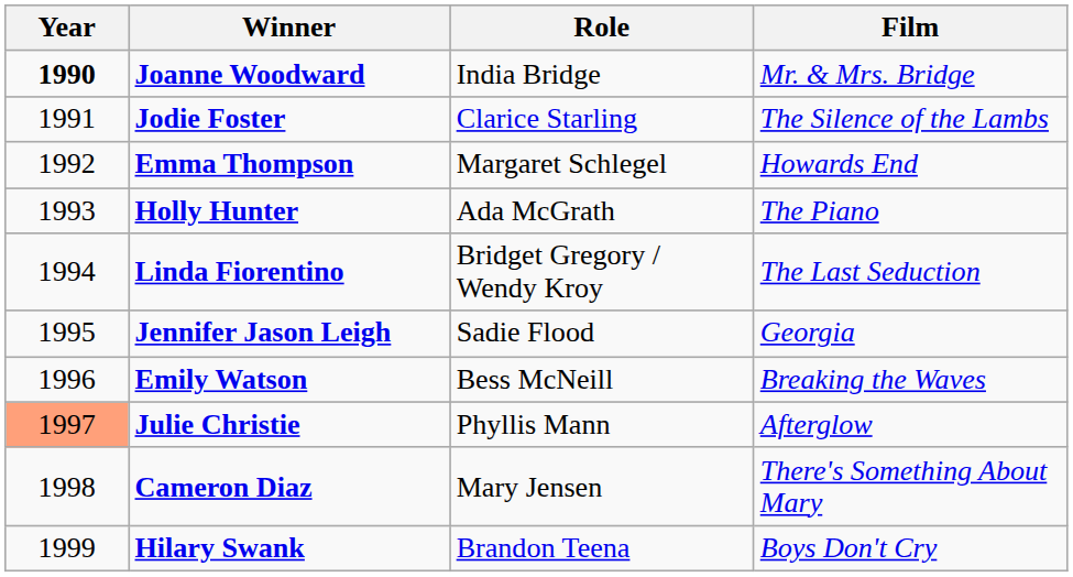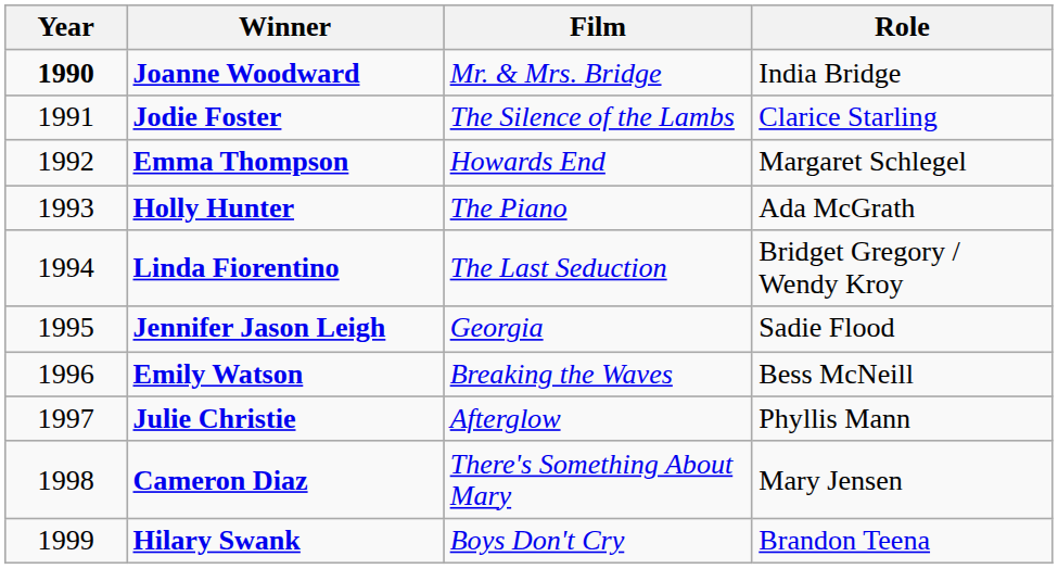 <table class="wikitable" width="95%" cellpadding="5">
 <tr>
 <th width="100"><strong>Year</strong></th>
 <th width="300"><strong>Winner</strong></th>
+<th width="300"><strong>Film</strong></th>
 <th width="300"><strong>Role</strong></th>
-<th width="300"><strong>Film</strong></th>
 </tr>
 <tr>
 <td style="text-align:center;"><strong>1990</strong></td>
 <td><strong><a href='#'>Joanne Woodward</a></strong></td>
+<td><em><a href='#'>Mr. & Mrs. Bridge</a></em></td>
 <td>India Bridge</td>
-<td><em><a href='#'>Mr. & Mrs. Bridge</a></em></td>
 </tr>
 <tr>
 <td style="text-align:center;">1991</td>
 <td><strong><a href='#'>Jodie Foster</a></strong></td>
+<td><em><a href='#'>The Silence of the Lambs</a></em></td>
 <td><a href='#'>Clarice Starling</a></td>
-<td><em><a href='#'>The Silence of the Lambs</a></em></td>
 </tr>
 <tr>
 <td style="text-align:center;">1992</td>
 <td><strong><a href='#'>Emma Thompson</a></strong></td>
+<td><em><a href='#'>Howards End</a></em></td>
 <td>Margaret Schlegel</td>
-<td><em><a href='#'>Howards End</a></em></td>
 </tr>
 <tr>
 <td style="text-align:center;">1993</td>
 <td><strong><a href='#'>Holly Hunter</a></strong></td>
+<td><em><a href='#'>The Piano</a></em></td>
 <td>Ada McGrath</td>
-<td><em><a href='#'>The Piano</a></em></td>
 </tr>
 <tr>
 <td style="text-align:center;">1994</td>
 <td><strong><a href='#'>Linda Fiorentino</a></strong></td>
+<td><em><a href='#'>The Last Seduction</a></em></td>
 <td>Bridget Gregory / Wendy Kroy</td>
-<td><em><a href='#'>The Last Seduction</a></em></td>
 </tr>
 <tr>
 <td style="text-align:center;">1995</td>
 <td><strong><a href='#'>Jennifer Jason Leigh</a></strong></td>
+<td><em><a href='#'>Georgia</a></em></td>
 <td>Sadie Flood</td>
-<td><em><a href='#'>Georgia</a></em></td>
 </tr>
 <tr>
 <td style="text-align:center;">1996</td>
 <td><strong><a href='#'>Emily Watson</a></strong></td>
+<td><em><a href='#'>Breaking the Waves</a></em></td>
 <td>Bess McNeill</td>
-<td><em><a href='#'>Breaking the Waves</a></em></td>
 </tr>
 <tr>
-<td style="background: lightsalmon; text-align:center;">1997</td>
+<td style="text-align:center;">1997</td>
 <td><strong><a href='#'>Julie Christie</a></strong></td>
+<td><em><a href='#'>Afterglow</a></em></td>
 <td>Phyllis Mann</td>
-<td><em><a href='#'>Afterglow</a></em></td>
 </tr>
 <tr>
 <td style="text-align:center;">1998</td>
 <td><strong><a href='#'>Cameron Diaz</a></strong></td>
+<td><em><a href='#'>There's Something About Mary</a></em></td>
 <td>Mary Jensen</td>
-<td><em><a href='#'>There's Something About Mary</a></em></td>
 </tr>
 <tr>
 <td style="text-align:center;">1999</td>
 <td><strong><a href='#'>Hilary Swank</a></strong></td>
+<td><em><a href='#'>Boys Don't Cry</a></em></td>
 <td><a href='#'>Brandon Teena</a></td>
-<td><em><a href='#'>Boys Don't Cry</a></em></td>
 </tr>
 </table>
